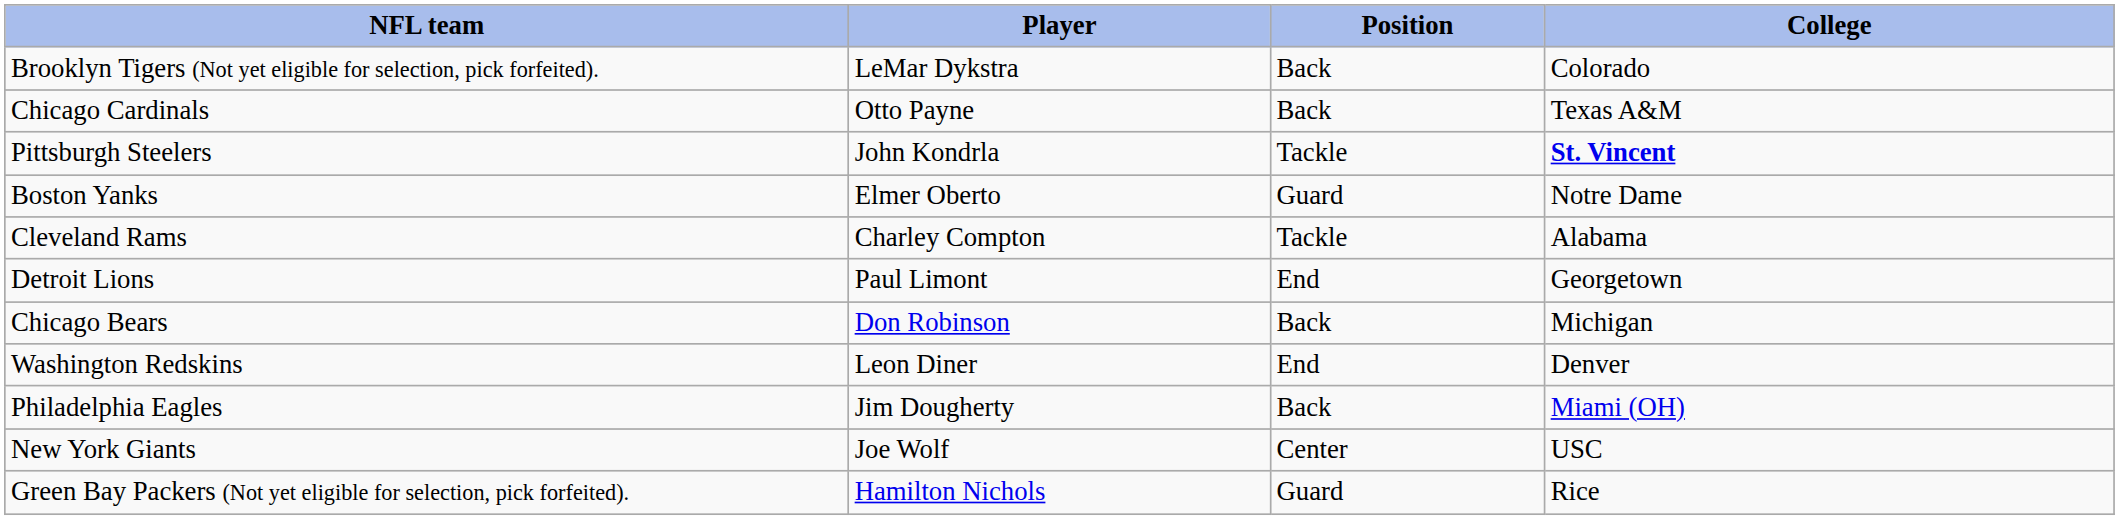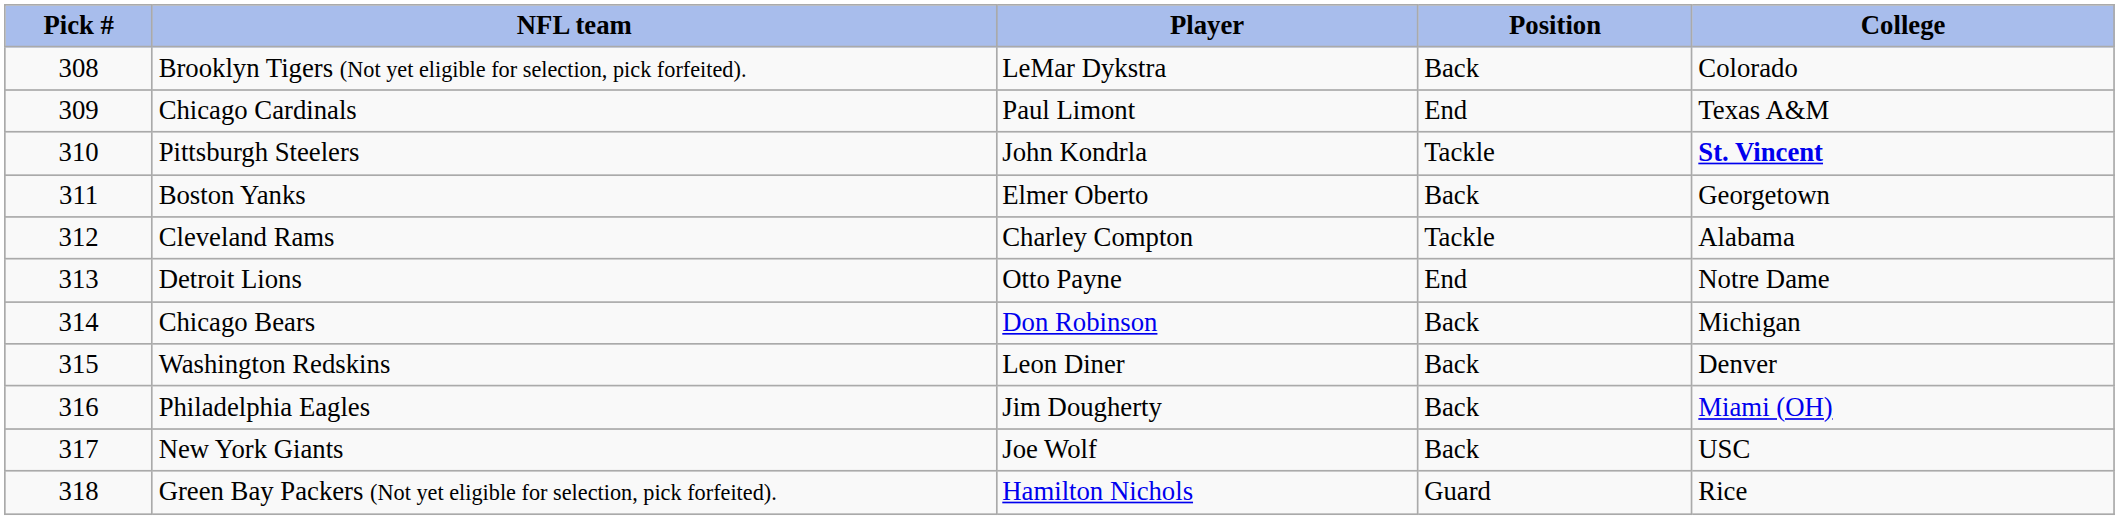 <table class="wikitable sortable sortable" style="width: 100%">
 <tr>
+<th style="background:#A8BDEC;" width=7%>Pick #</th>
 <th width=40% style="background:#A8BDEC;">NFL team</th>
 <th width=20% style="background:#A8BDEC;">Player</th>
 <th width=13% style="background:#A8BDEC;">Position</th>
 <th style="background:#A8BDEC;">College</th>
 </tr>
 <tr>
+<td align=center>308</td>
 <td>Brooklyn Tigers  <small>(Not yet eligible for selection, pick forfeited).</small></td>
 <td>LeMar Dykstra</td>
 <td>Back</td>
 <td>Colorado</td>
 </tr>
 <tr>
+<td align=center>309</td>
 <td>Chicago Cardinals</td>
-<td>Otto Payne</td>
-<td>Back</td>
+<td>Paul Limont</td>
+<td>End</td>
 <td>Texas A&M</td>
 </tr>
 <tr>
+<td align=center>310</td>
 <td>Pittsburgh Steelers</td>
 <td>John Kondrla</td>
 <td>Tackle</td>
 <td><strong><a href='#'>St. Vincent</a></strong></td>
 </tr>
 <tr>
+<td align=center>311</td>
 <td>Boston Yanks</td>
 <td>Elmer Oberto</td>
-<td>Guard</td>
-<td>Notre Dame</td>
+<td>Back</td>
+<td>Georgetown</td>
 </tr>
 <tr>
+<td align=center>312</td>
 <td>Cleveland Rams</td>
 <td>Charley Compton</td>
 <td>Tackle</td>
 <td>Alabama</td>
 </tr>
 <tr>
+<td align=center>313</td>
 <td>Detroit Lions</td>
-<td>Paul Limont</td>
+<td>Otto Payne</td>
 <td>End</td>
-<td>Georgetown</td>
+<td>Notre Dame</td>
 </tr>
 <tr>
+<td align=center>314</td>
 <td>Chicago Bears</td>
 <td><a href='#'>Don Robinson</a></td>
 <td>Back</td>
 <td>Michigan</td>
 </tr>
 <tr>
+<td align=center>315</td>
 <td>Washington Redskins</td>
 <td>Leon Diner</td>
-<td>End</td>
+<td>Back</td>
 <td>Denver</td>
 </tr>
 <tr>
+<td align=center>316</td>
 <td>Philadelphia Eagles</td>
 <td>Jim Dougherty</td>
 <td>Back</td>
 <td><a href='#'>Miami (OH)</a></td>
 </tr>
 <tr>
+<td align=center>317</td>
 <td>New York Giants</td>
 <td>Joe Wolf</td>
-<td>Center</td>
+<td>Back</td>
 <td>USC</td>
 </tr>
 <tr>
+<td align=center>318</td>
 <td>Green Bay Packers  <small>(Not yet eligible for selection, pick forfeited).</small></td>
 <td><a href='#'>Hamilton Nichols</a></td>
 <td>Guard</td>
 <td>Rice</td>
 </tr>
 </table>
